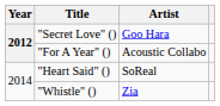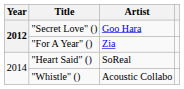 <table class="wikitable plainrowheaders sortable">
 <tr>
 <th scope="col">Year</th>
 <th scope="col">Title</th>
 <th scope="col">Artist</th>
 <th scope="col" class="unsortable"></th>
 </tr>
 <tr>
 <th scope="row" rowspan="2">2012</th>
 <td>"Secret Love" ()</td>
 <td><a href='#'>Goo Hara</a></td>
 <td style="text-align:center"></td>
 </tr>
 <tr>
 <td>"For A Year" ()</td>
-<td>Acoustic Collabo</td>
+<td><a href='#'>Zia</a></td>
 <td style="text-align:center"></td>
 </tr>
 <tr>
 <td rowspan="2">2014</td>
 <td>"Heart Said" ()</td>
 <td>SoReal</td>
 <td style="text-align:center"></td>
 </tr>
 <tr>
 <td>"Whistle" ()</td>
-<td><a href='#'>Zia</a></td>
+<td>Acoustic Collabo</td>
 <td style="text-align:center"></td>
 </tr>
 </table>
